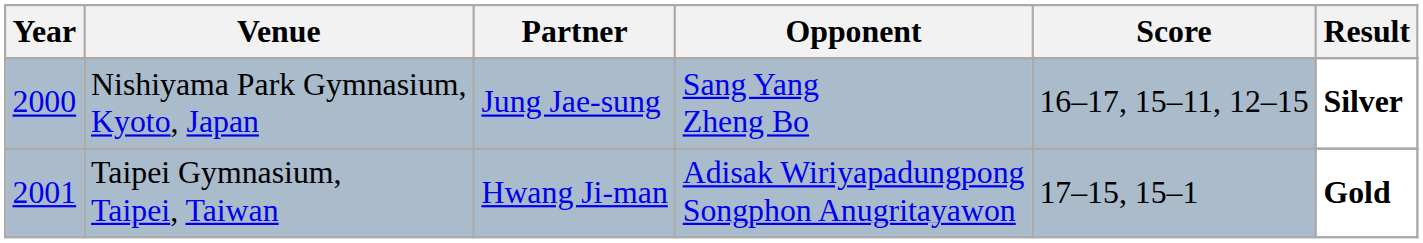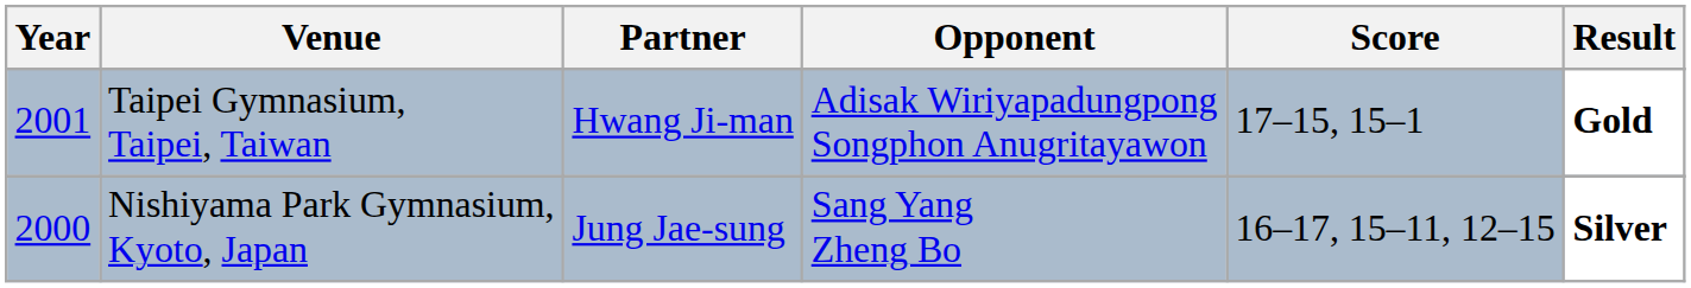 <table class="sortable wikitable" style="font-size: 90%;">
 <tr>
 <th>Year</th>
 <th>Venue</th>
 <th>Partner</th>
 <th>Opponent</th>
 <th>Score</th>
 <th>Result</th>
 </tr>
 <tr>
 </tr>
 <tr bgcolor="#AABBCC">
+<td align="center"><a href='#'>2001</a></td>
+<td>Taipei Gymnasium,<br><a href='#'>Taipei</a>, <a href='#'>Taiwan</a></td>
+<td> <a href='#'>Hwang Ji-man</a></td>
+<td> <a href='#'>Adisak Wiriyapadungpong</a><br> <a href='#'>Songphon Anugritayawon</a></td>
+<td>17–15, 15–1</td>
+<td bgcolor="#FFFFFF"> <strong>Gold</strong></td>
+</tr>
+<tr>
+</tr>
+<tr bgcolor="#AABBCC">
 <td align="center"><a href='#'>2000</a></td>
 <td>Nishiyama Park Gymnasium,<br><a href='#'>Kyoto</a>, <a href='#'>Japan</a></td>
 <td> <a href='#'>Jung Jae-sung</a></td>
 <td> <a href='#'>Sang Yang</a><br> <a href='#'>Zheng Bo</a></td>
 <td>16–17, 15–11, 12–15</td>
 <td bgcolor="#FFFFFF"> <strong>Silver</strong></td>
 </tr>
-<tr>
-</tr>
-<tr bgcolor="#AABBCC">
-<td align="center"><a href='#'>2001</a></td>
-<td>Taipei Gymnasium,<br><a href='#'>Taipei</a>, <a href='#'>Taiwan</a></td>
-<td> <a href='#'>Hwang Ji-man</a></td>
-<td> <a href='#'>Adisak Wiriyapadungpong</a><br> <a href='#'>Songphon Anugritayawon</a></td>
-<td>17–15, 15–1</td>
-<td bgcolor="#FFFFFF"> <strong>Gold</strong></td>
-</tr>
 </table>
